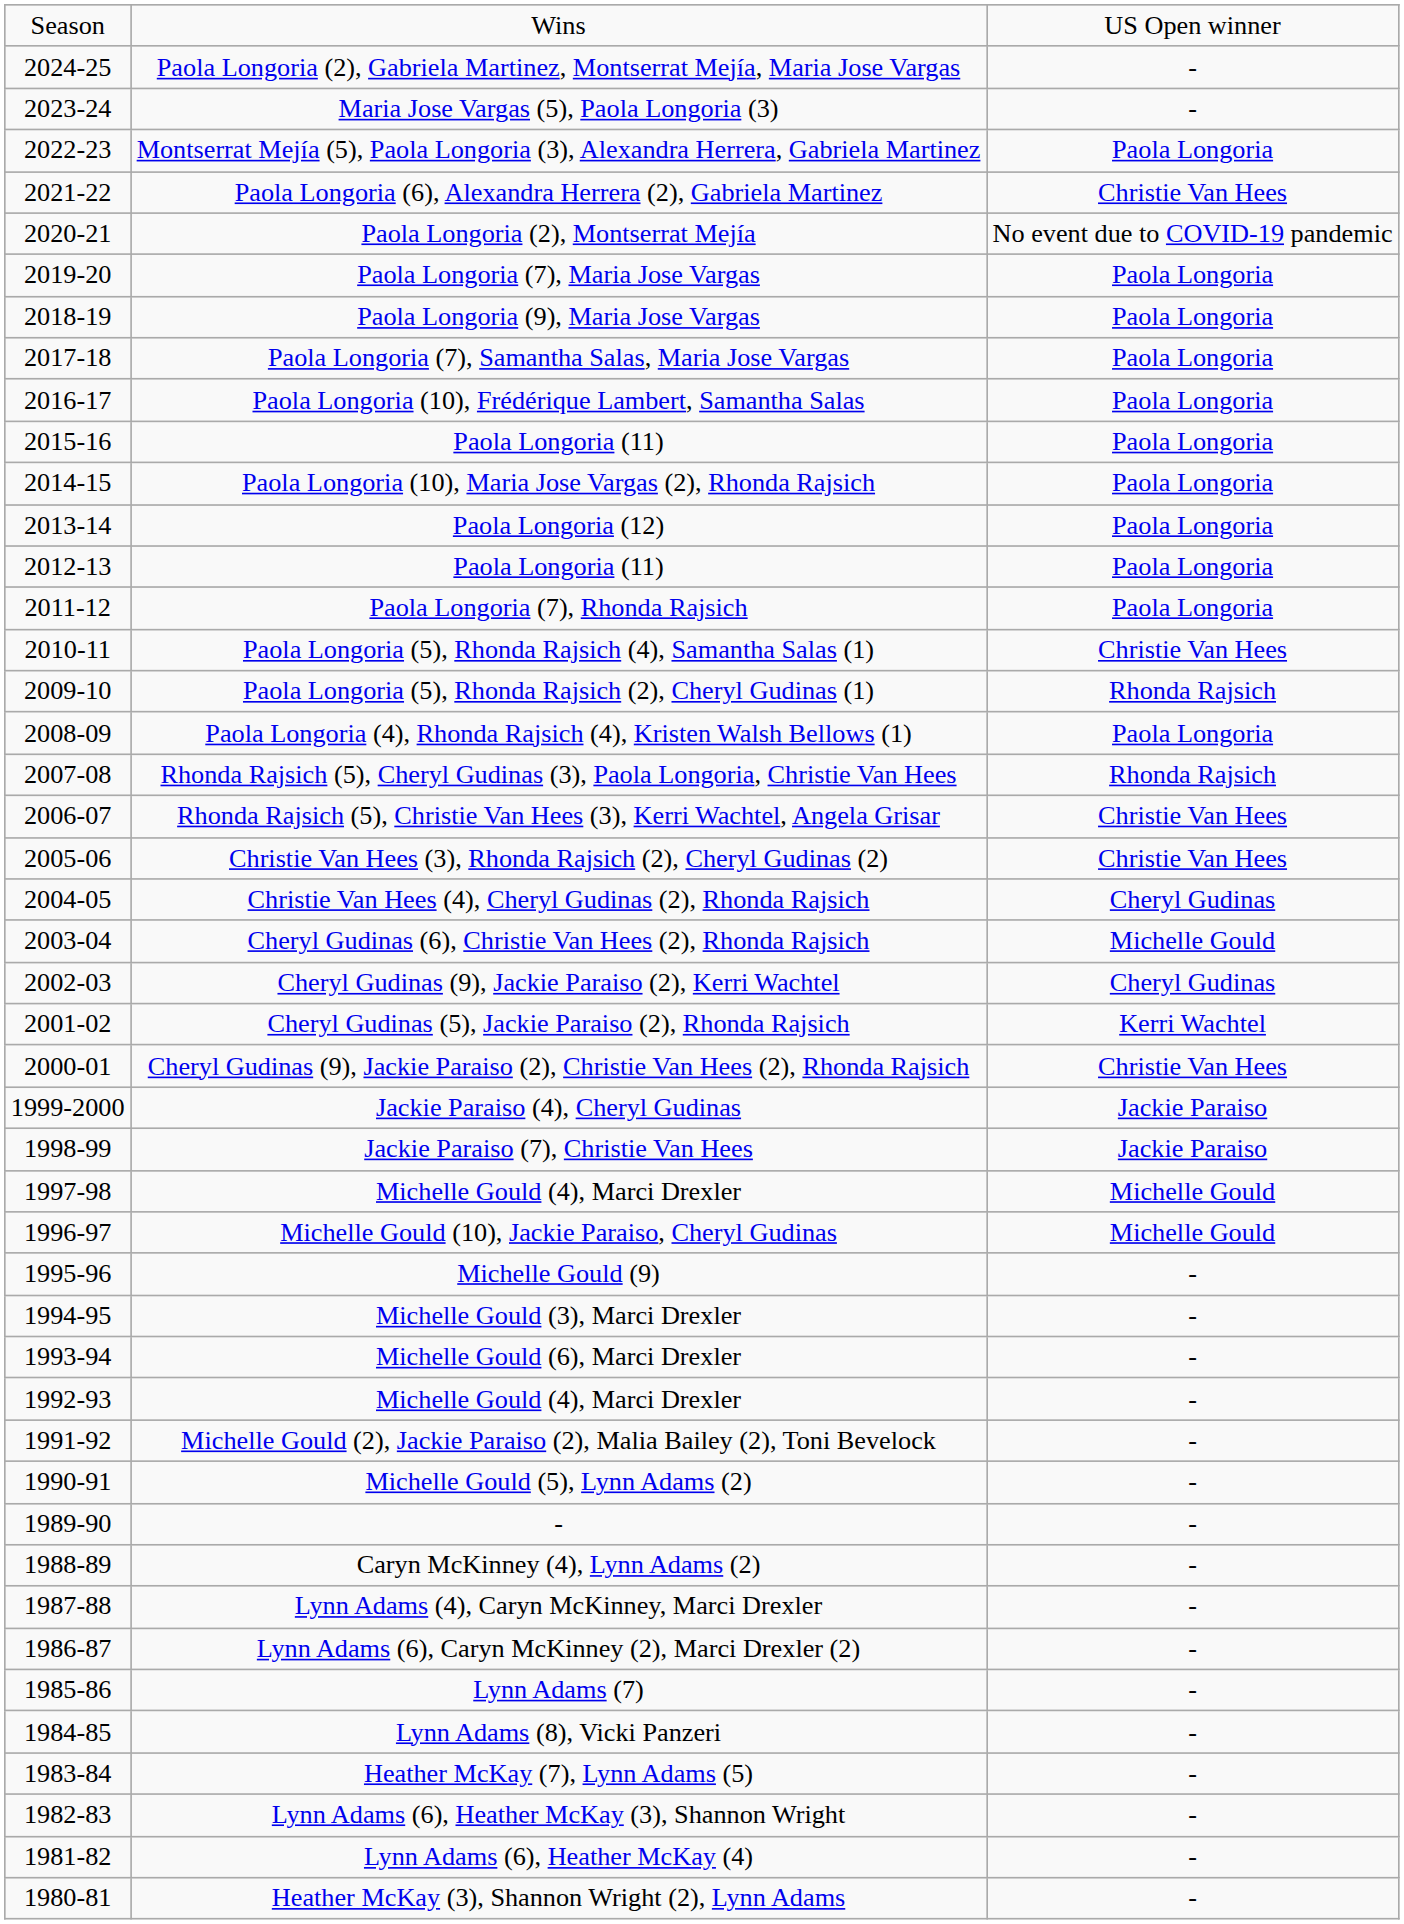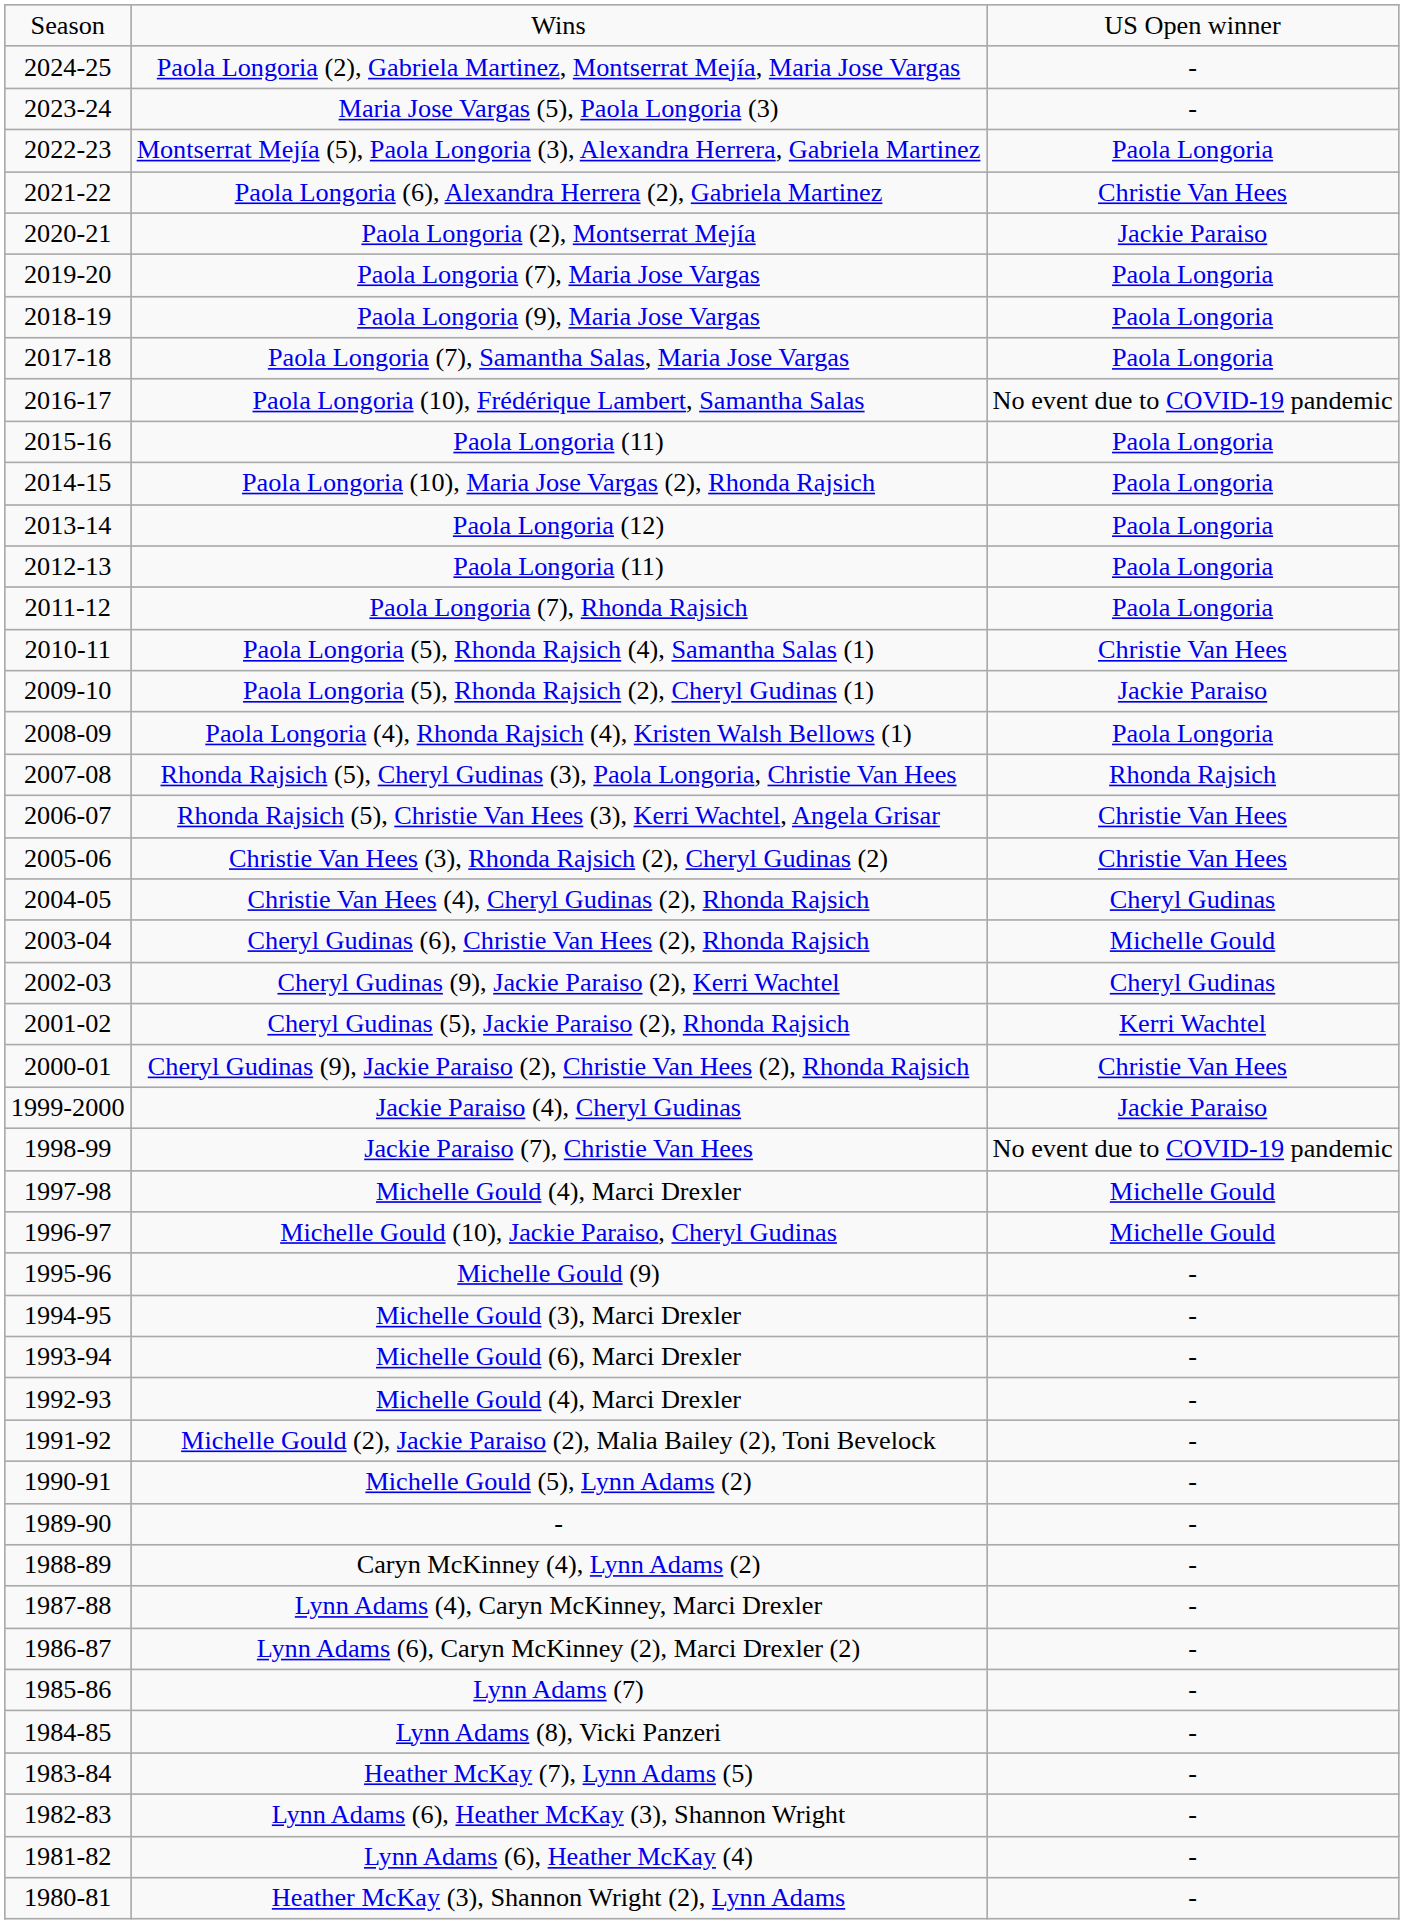 <table class="wikitable" | align=center border="1" cellpadding="5" cellspacing="0">
 <tr>
 <td align=center>Season</td>
 <td align=center>Wins</td>
 <td align=center>US Open winner</td>
 </tr>
 <tr>
 <td align=center>2024-25</td>
 <td align=center> <a href='#'>Paola Longoria</a> (2),  <a href='#'>Gabriela Martinez</a>,  <a href='#'>Montserrat Mejía</a>,  <a href='#'>Maria Jose Vargas</a></td>
 <td align=center>-</td>
 </tr>
 <tr>
 <td align=center>2023-24</td>
 <td align=center> <a href='#'>Maria Jose Vargas</a> (5),  <a href='#'>Paola Longoria</a> (3)</td>
 <td align=center>-</td>
 </tr>
 <tr>
 <td align=center>2022-23</td>
 <td align=center> <a href='#'>Montserrat Mejía</a> (5),  <a href='#'>Paola Longoria</a> (3),  <a href='#'>Alexandra Herrera</a>,  <a href='#'>Gabriela Martinez</a></td>
 <td align=center> <a href='#'>Paola Longoria</a></td>
 </tr>
 <tr>
 <td align=center>2021-22</td>
 <td align=center> <a href='#'>Paola Longoria</a> (6),  <a href='#'>Alexandra Herrera</a> (2),  <a href='#'>Gabriela Martinez</a></td>
 <td align=center> <a href='#'>Christie Van Hees</a></td>
 </tr>
 <tr>
 <td align=center>2020-21</td>
 <td align=center> <a href='#'>Paola Longoria</a> (2),  <a href='#'>Montserrat Mejía</a></td>
-<td align=center>No event due to <a href='#'>COVID-19</a> pandemic</td>
+<td align=center> <a href='#'>Jackie Paraiso</a></td>
 </tr>
 <tr>
 <td align=center>2019-20</td>
 <td align=center> <a href='#'>Paola Longoria</a> (7),  <a href='#'>Maria Jose Vargas</a></td>
 <td align=center> <a href='#'>Paola Longoria</a></td>
 </tr>
 <tr>
 <td align=center>2018-19</td>
 <td align=center> <a href='#'>Paola Longoria</a> (9),  <a href='#'>Maria Jose Vargas</a></td>
 <td align=center> <a href='#'>Paola Longoria</a></td>
 </tr>
 <tr>
 <td align=center>2017-18</td>
 <td align=center> <a href='#'>Paola Longoria</a> (7),  <a href='#'>Samantha Salas</a>,  <a href='#'>Maria Jose Vargas</a></td>
 <td align=center> <a href='#'>Paola Longoria</a></td>
 </tr>
 <tr>
 <td align=center>2016-17</td>
 <td align=center> <a href='#'>Paola Longoria</a> (10),  <a href='#'>Frédérique Lambert</a>,  <a href='#'>Samantha Salas</a></td>
-<td align=center> <a href='#'>Paola Longoria</a></td>
+<td align=center>No event due to <a href='#'>COVID-19</a> pandemic</td>
 </tr>
 <tr>
 <td align=center>2015-16</td>
 <td align=center> <a href='#'>Paola Longoria</a> (11)</td>
 <td align=center> <a href='#'>Paola Longoria</a></td>
 </tr>
 <tr>
 <td align=center>2014-15</td>
 <td align=center> <a href='#'>Paola Longoria</a> (10),  <a href='#'>Maria Jose Vargas</a> (2),  <a href='#'>Rhonda Rajsich</a></td>
 <td align=center> <a href='#'>Paola Longoria</a></td>
 </tr>
 <tr>
 <td align=center>2013-14</td>
 <td align=center> <a href='#'>Paola Longoria</a> (12)</td>
 <td align=center> <a href='#'>Paola Longoria</a></td>
 </tr>
 <tr>
 <td align=center>2012-13</td>
 <td align=center> <a href='#'>Paola Longoria</a> (11)</td>
 <td align=center> <a href='#'>Paola Longoria</a></td>
 </tr>
 <tr>
 <td align=center>2011-12</td>
 <td align=center> <a href='#'>Paola Longoria</a> (7),  <a href='#'>Rhonda Rajsich</a></td>
 <td align=center> <a href='#'>Paola Longoria</a></td>
 </tr>
 <tr>
 <td align=center>2010-11</td>
 <td align=center> <a href='#'>Paola Longoria</a> (5),  <a href='#'>Rhonda Rajsich</a>  (4),   <a href='#'>Samantha Salas</a> (1)</td>
 <td align=center> <a href='#'>Christie Van Hees</a></td>
 </tr>
 <tr>
 <td align=center>2009-10</td>
 <td align=center> <a href='#'>Paola Longoria</a> (5),  <a href='#'>Rhonda Rajsich</a> (2),   <a href='#'>Cheryl Gudinas</a> (1)</td>
-<td align=center> <a href='#'>Rhonda Rajsich</a></td>
+<td align=center> <a href='#'>Jackie Paraiso</a></td>
 </tr>
 <tr>
 <td align=center>2008-09</td>
 <td align=center> <a href='#'>Paola Longoria</a> (4),  <a href='#'>Rhonda Rajsich</a> (4),   <a href='#'>Kristen Walsh Bellows</a> (1)</td>
 <td align=center> <a href='#'>Paola Longoria</a></td>
 </tr>
 <tr>
 <td align=center>2007-08</td>
 <td align=center> <a href='#'>Rhonda Rajsich</a> (5),  <a href='#'>Cheryl Gudinas</a> (3),  <a href='#'>Paola Longoria</a>,  <a href='#'>Christie Van Hees</a></td>
 <td align=center> <a href='#'>Rhonda Rajsich</a></td>
 </tr>
 <tr>
 <td align=center>2006-07</td>
 <td align=center> <a href='#'>Rhonda Rajsich</a> (5),  <a href='#'>Christie Van Hees</a> (3),  <a href='#'>Kerri Wachtel</a>,  <a href='#'>Angela Grisar</a></td>
 <td align=center> <a href='#'>Christie Van Hees</a></td>
 </tr>
 <tr>
 <td align=center>2005-06</td>
 <td align=center> <a href='#'>Christie Van Hees</a> (3),  <a href='#'>Rhonda Rajsich</a> (2),  <a href='#'>Cheryl Gudinas</a> (2)</td>
 <td align=center> <a href='#'>Christie Van Hees</a></td>
 </tr>
 <tr>
 <td align=center>2004-05</td>
 <td align=center> <a href='#'>Christie Van Hees</a> (4),  <a href='#'>Cheryl Gudinas</a> (2),  <a href='#'>Rhonda Rajsich</a></td>
 <td align=center> <a href='#'>Cheryl Gudinas</a></td>
 </tr>
 <tr>
 <td align=center>2003-04</td>
 <td align=center> <a href='#'>Cheryl Gudinas</a> (6),  <a href='#'>Christie Van Hees</a> (2),  <a href='#'>Rhonda Rajsich</a></td>
 <td align=center> <a href='#'>Michelle Gould</a></td>
 </tr>
 <tr>
 <td align=center>2002-03</td>
 <td align=center> <a href='#'>Cheryl Gudinas</a> (9),  <a href='#'>Jackie Paraiso</a> (2),  <a href='#'>Kerri Wachtel</a></td>
 <td align=center> <a href='#'>Cheryl Gudinas</a></td>
 </tr>
 <tr>
 <td align=center>2001-02</td>
 <td align=center> <a href='#'>Cheryl Gudinas</a> (5),  <a href='#'>Jackie Paraiso</a> (2),  <a href='#'>Rhonda Rajsich</a></td>
 <td align=center> <a href='#'>Kerri Wachtel</a></td>
 </tr>
 <tr>
 <td align=center>2000-01</td>
 <td align=center> <a href='#'>Cheryl Gudinas</a> (9),  <a href='#'>Jackie Paraiso</a> (2),  <a href='#'>Christie Van Hees</a> (2),  <a href='#'>Rhonda Rajsich</a></td>
 <td align=center> <a href='#'>Christie Van Hees</a></td>
 </tr>
 <tr>
 <td align=center>1999-2000</td>
 <td align=center> <a href='#'>Jackie Paraiso</a> (4),  <a href='#'>Cheryl Gudinas</a></td>
 <td align=center> <a href='#'>Jackie Paraiso</a></td>
 </tr>
 <tr>
 <td align=center>1998-99</td>
 <td align=center> <a href='#'>Jackie Paraiso</a> (7),  <a href='#'>Christie Van Hees</a></td>
-<td align=center> <a href='#'>Jackie Paraiso</a></td>
+<td align=center>No event due to <a href='#'>COVID-19</a> pandemic</td>
 </tr>
 <tr>
 <td align=center>1997-98</td>
 <td align=center> <a href='#'>Michelle Gould</a> (4),  Marci Drexler</td>
 <td align=center> <a href='#'>Michelle Gould</a></td>
 </tr>
 <tr>
 <td align=center>1996-97</td>
 <td align=center> <a href='#'>Michelle Gould</a> (10),  <a href='#'>Jackie Paraiso</a>,  <a href='#'>Cheryl Gudinas</a></td>
 <td align=center> <a href='#'>Michelle Gould</a></td>
 </tr>
 <tr>
 <td align=center>1995-96</td>
 <td align=center> <a href='#'>Michelle Gould</a> (9)</td>
 <td align=center>-</td>
 </tr>
 <tr>
 <td align=center>1994-95</td>
 <td align=center> <a href='#'>Michelle Gould</a> (3),   Marci Drexler</td>
 <td align=center>-</td>
 </tr>
 <tr>
 <td align=center>1993-94</td>
 <td align=center> <a href='#'>Michelle Gould</a> (6),   Marci Drexler</td>
 <td align=center>-</td>
 </tr>
 <tr>
 <td align=center>1992-93</td>
 <td align=center> <a href='#'>Michelle Gould</a> (4),   Marci Drexler</td>
 <td align=center>-</td>
 </tr>
 <tr>
 <td align=center>1991-92</td>
 <td align=center> <a href='#'>Michelle Gould</a> (2),  <a href='#'>Jackie Paraiso</a> (2),  Malia Bailey (2),  Toni Bevelock</td>
 <td align=center>-</td>
 </tr>
 <tr>
 <td align=center>1990-91</td>
 <td align=center> <a href='#'>Michelle Gould</a> (5),  <a href='#'>Lynn Adams</a> (2)</td>
 <td align=center>-</td>
 </tr>
 <tr>
 <td align=center>1989-90</td>
 <td align=center>-</td>
 <td align=center>-</td>
 </tr>
 <tr>
 <td align=center>1988-89</td>
 <td align=center> Caryn McKinney (4),  <a href='#'>Lynn Adams</a> (2)</td>
 <td align=center>-</td>
 </tr>
 <tr>
 <td align=center>1987-88</td>
 <td align=center> <a href='#'>Lynn Adams</a> (4),  Caryn McKinney,  Marci Drexler</td>
 <td align=center>-</td>
 </tr>
 <tr>
 <td align=center>1986-87</td>
 <td align=center> <a href='#'>Lynn Adams</a> (6),  Caryn McKinney (2),  Marci Drexler (2)</td>
 <td align=center>-</td>
 </tr>
 <tr>
 <td align=center>1985-86</td>
 <td align=center> <a href='#'>Lynn Adams</a> (7)</td>
 <td align=center>-</td>
 </tr>
 <tr>
 <td align=center>1984-85</td>
 <td align=center> <a href='#'>Lynn Adams</a> (8),  Vicki Panzeri</td>
 <td align=center>-</td>
 </tr>
 <tr>
 <td align=center>1983-84</td>
 <td align=center> <a href='#'>Heather McKay</a> (7),  <a href='#'>Lynn Adams</a> (5)</td>
 <td align=center>-</td>
 </tr>
 <tr>
 <td align=center>1982-83</td>
 <td align=center> <a href='#'>Lynn Adams</a> (6),  <a href='#'>Heather McKay</a> (3),  Shannon Wright</td>
 <td align=center>-</td>
 </tr>
 <tr>
 <td align=center>1981-82</td>
 <td align=center> <a href='#'>Lynn Adams</a> (6),  <a href='#'>Heather McKay</a> (4)</td>
 <td align=center>-</td>
 </tr>
 <tr>
 <td align=center>1980-81</td>
 <td align=center> <a href='#'>Heather McKay</a> (3),  Shannon Wright (2),  <a href='#'>Lynn Adams</a></td>
 <td align=center>-</td>
 </tr>
 </table>
